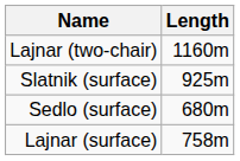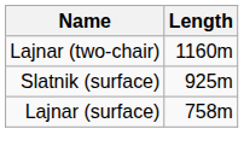 <table class="wikitable" style="font-size:95%;">
 <tr>
 <th>Name</th>
 <th>Length</th>
 </tr>
 <tr align=right>
 <td>Lajnar (two-chair)</td>
 <td>1160m</td>
 </tr>
 <tr align=right>
 <td>Slatnik (surface)</td>
 <td>925m</td>
 </tr>
 <tr align=right>
-<td>Sedlo (surface)</td>
-<td>680m</td>
-</tr>
-<tr align=right>
 <td>Lajnar (surface)</td>
 <td>758m</td>
 </tr>
 </table>
